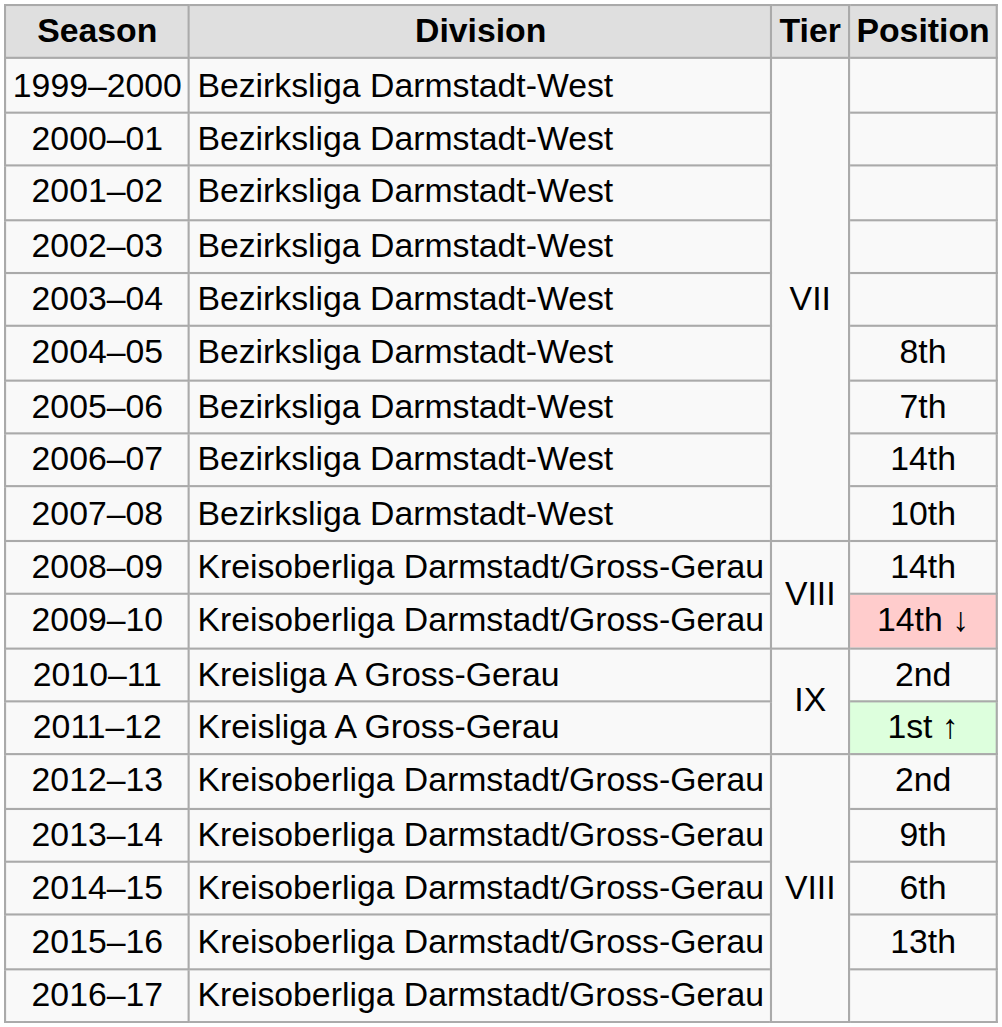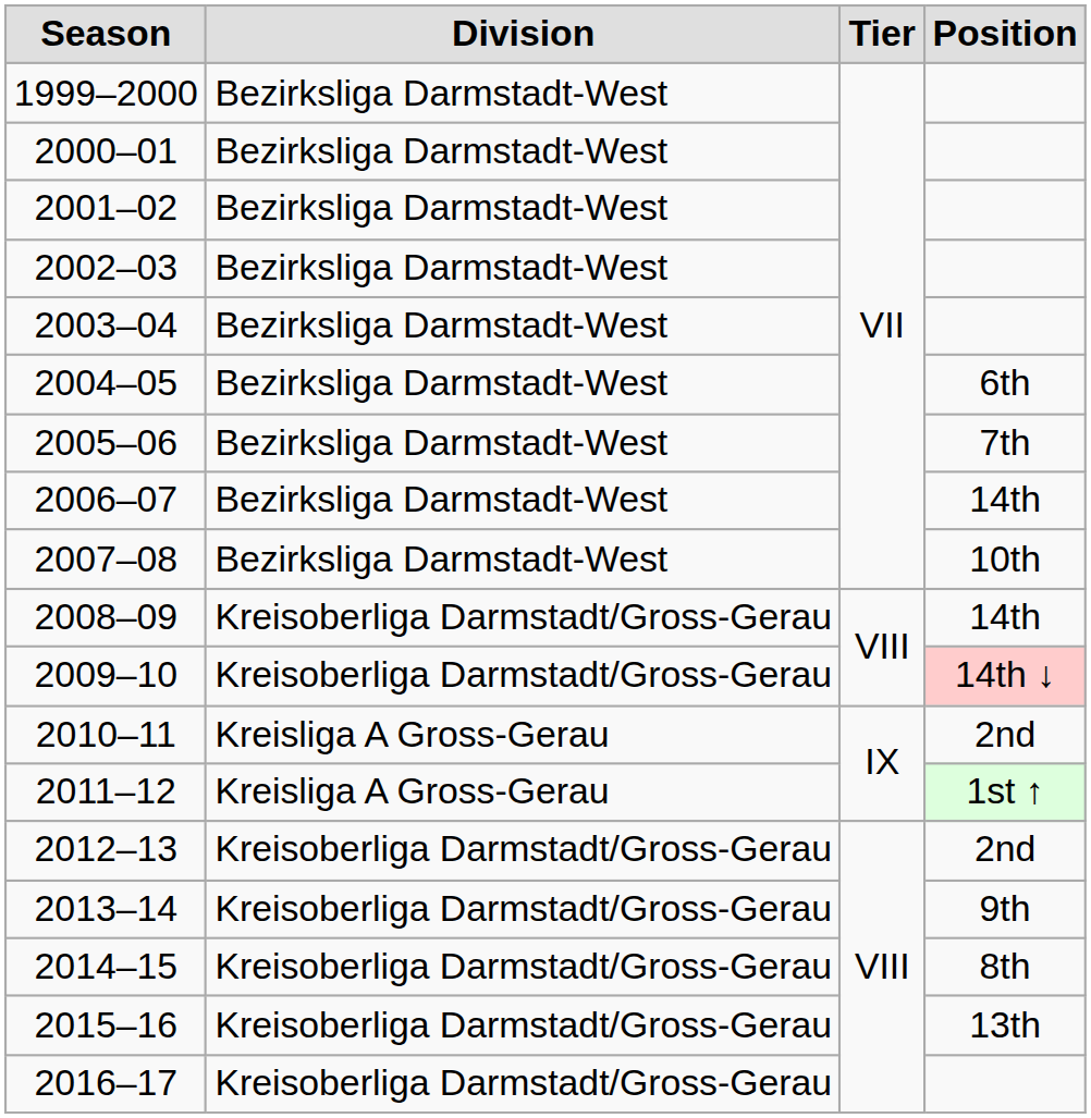 <table class="wikitable">
 <tr align="center" style="background:#dfdfdf;">
 <td><strong>Season</strong></td>
 <td><strong>Division</strong></td>
 <td><strong>Tier</strong></td>
 <td><strong>Position</strong></td>
 </tr>
 <tr align="center">
 <td>1999–2000</td>
 <td align="left">Bezirksliga Darmstadt-West</td>
 <td rowspan=9>VII</td>
 <td></td>
 </tr>
 <tr align="center">
 <td>2000–01</td>
 <td align="left">Bezirksliga Darmstadt-West</td>
 <td></td>
 </tr>
 <tr align="center">
 <td>2001–02</td>
 <td align="left">Bezirksliga Darmstadt-West</td>
 <td></td>
 </tr>
 <tr align="center">
 <td>2002–03</td>
 <td align="left">Bezirksliga Darmstadt-West</td>
 <td></td>
 </tr>
 <tr align="center">
 <td>2003–04</td>
 <td align="left">Bezirksliga Darmstadt-West</td>
 <td></td>
 </tr>
 <tr align="center">
 <td>2004–05</td>
 <td align="left">Bezirksliga Darmstadt-West</td>
-<td>8th</td>
+<td>6th</td>
 </tr>
 <tr align="center">
 <td>2005–06</td>
 <td align="left">Bezirksliga Darmstadt-West</td>
 <td>7th</td>
 </tr>
 <tr align="center">
 <td>2006–07</td>
 <td align="left">Bezirksliga Darmstadt-West</td>
 <td>14th</td>
 </tr>
 <tr align="center">
 <td>2007–08</td>
 <td align="left">Bezirksliga Darmstadt-West</td>
 <td>10th</td>
 </tr>
 <tr align="center">
 <td>2008–09</td>
 <td align="left">Kreisoberliga Darmstadt/Gross-Gerau</td>
 <td rowspan=2>VIII</td>
 <td>14th</td>
 </tr>
 <tr align="center">
 <td>2009–10</td>
 <td align="left">Kreisoberliga Darmstadt/Gross-Gerau</td>
 <td style="background:#ffcccc">14th ↓</td>
 </tr>
 <tr align="center">
 <td>2010–11</td>
 <td align="left">Kreisliga A Gross-Gerau</td>
 <td rowspan=2>IX</td>
 <td>2nd</td>
 </tr>
 <tr align="center">
 <td>2011–12</td>
 <td align="left">Kreisliga A Gross-Gerau</td>
 <td style="background:#ddffdd">1st ↑</td>
 </tr>
 <tr align="center">
 <td>2012–13</td>
 <td align="left">Kreisoberliga Darmstadt/Gross-Gerau</td>
 <td rowspan=5>VIII</td>
 <td>2nd</td>
 </tr>
 <tr align="center">
 <td>2013–14</td>
 <td align="left">Kreisoberliga Darmstadt/Gross-Gerau</td>
 <td>9th</td>
 </tr>
 <tr align="center">
 <td>2014–15</td>
 <td align="left">Kreisoberliga Darmstadt/Gross-Gerau</td>
-<td>6th</td>
+<td>8th</td>
 </tr>
 <tr align="center">
 <td>2015–16</td>
 <td align="left">Kreisoberliga Darmstadt/Gross-Gerau</td>
 <td>13th</td>
 </tr>
 <tr align="center">
 <td>2016–17</td>
 <td align="left">Kreisoberliga Darmstadt/Gross-Gerau</td>
 <td></td>
 </tr>
 </table>
